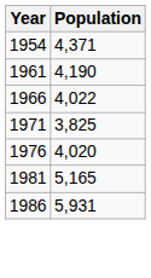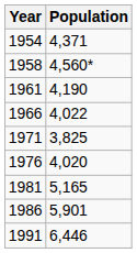 <table class="wikitable">
 <tr>
 <th>Year</th>
 <th>Population</th>
 </tr>
 <tr>
 <td>1954</td>
 <td>4,371</td>
+</tr>
+<tr>
+<td>1958</td>
+<td>4,560*</td>
 </tr>
 <tr>
 <td>1961</td>
 <td>4,190</td>
 </tr>
 <tr>
 <td>1966</td>
 <td>4,022</td>
 </tr>
 <tr>
 <td>1971</td>
 <td>3,825</td>
 </tr>
 <tr>
 <td>1976</td>
 <td>4,020</td>
 </tr>
 <tr>
 <td>1981</td>
 <td>5,165</td>
 </tr>
 <tr>
 <td>1986</td>
-<td>5,931</td>
+<td>5,901</td>
+</tr>
+<tr>
+<td>1991</td>
+<td>6,446</td>
 </tr>
 </table>
